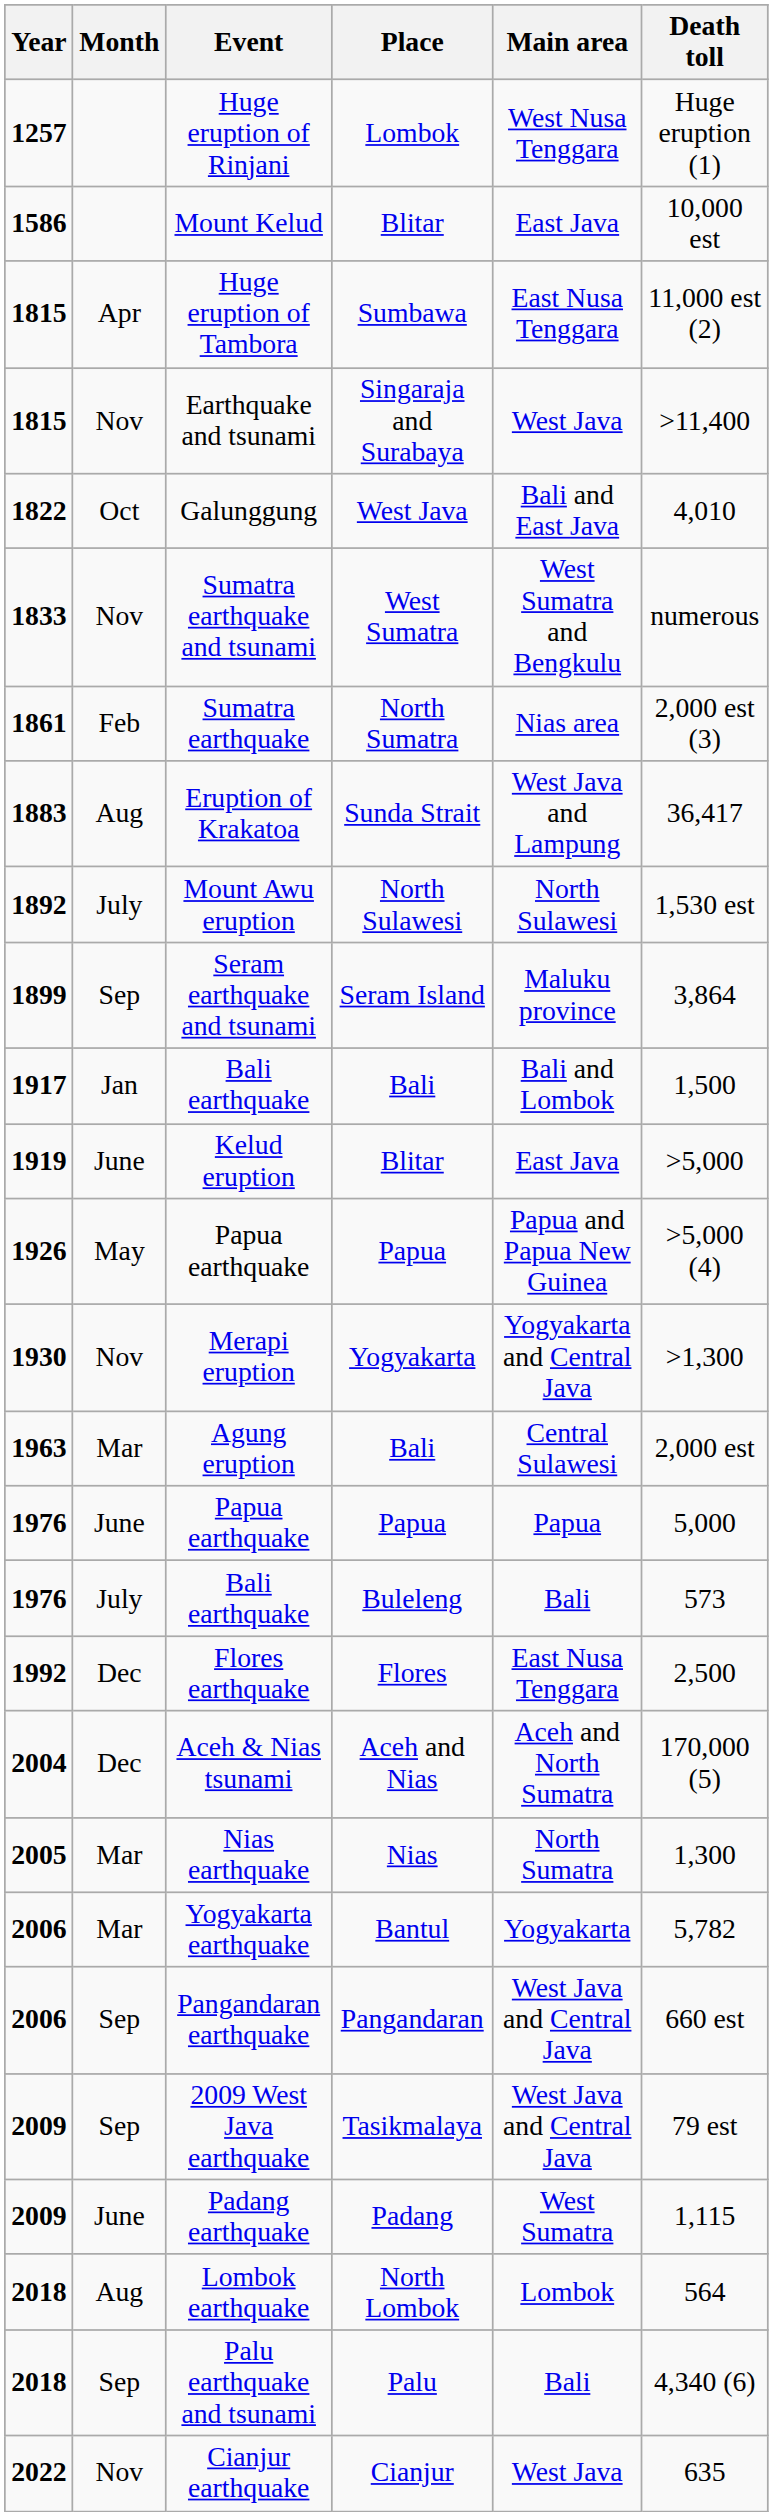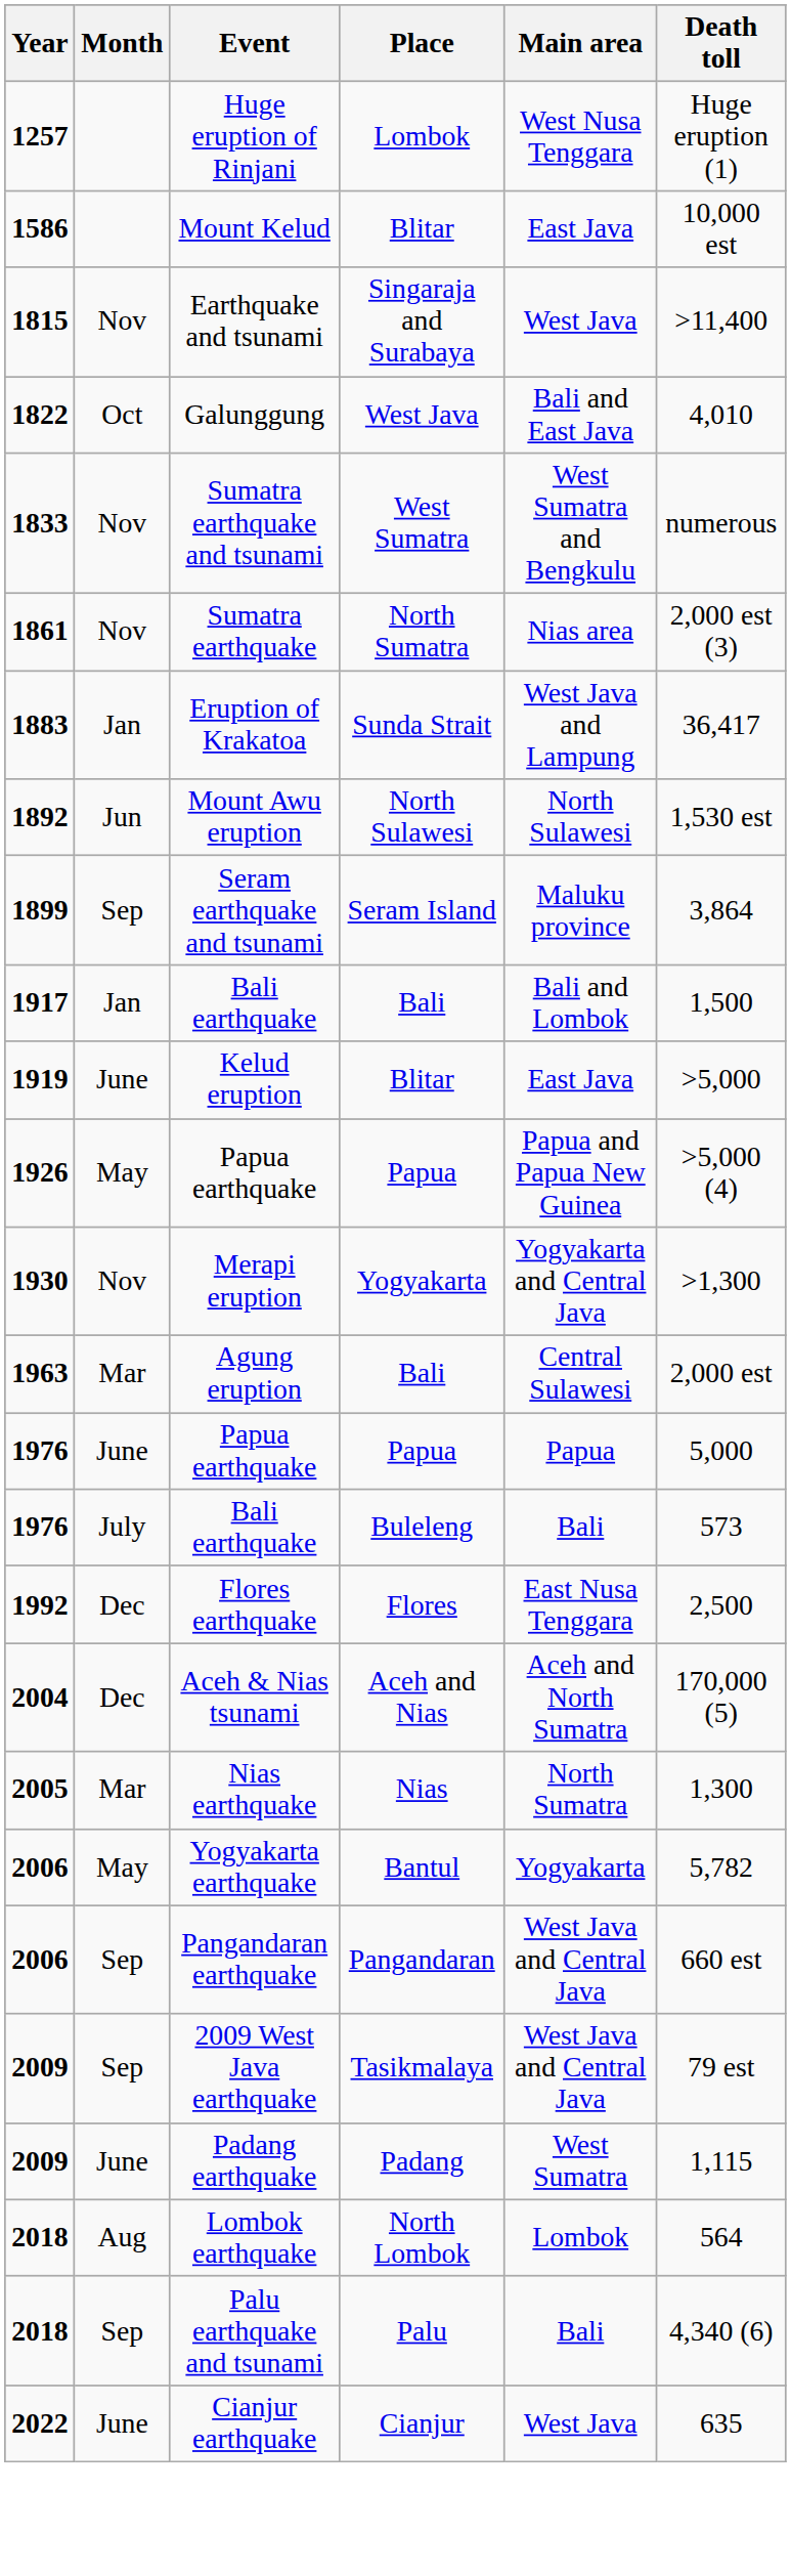 <table class="wikitable" style="text-align:center; width:50%;">
 <tr>
 <th>Year</th>
 <th>Month</th>
 <th>Event</th>
 <th>Place</th>
 <th>Main area</th>
 <th>Death toll</th>
 </tr>
 <tr>
 <td><strong>1257</strong></td>
 <td></td>
 <td><a href='#'>Huge eruption of Rinjani</a></td>
 <td><a href='#'>Lombok</a></td>
 <td><a href='#'>West Nusa Tenggara</a></td>
 <td>Huge eruption (1)</td>
 </tr>
 <tr>
 <td><strong>1586</strong></td>
 <td></td>
 <td><a href='#'>Mount Kelud</a></td>
 <td><a href='#'>Blitar</a></td>
 <td><a href='#'>East Java</a></td>
 <td>10,000 est</td>
 </tr>
 <tr>
 <td><strong>1815</strong></td>
-<td>Apr</td>
-<td><a href='#'>Huge eruption of Tambora</a></td>
-<td><a href='#'>Sumbawa</a></td>
-<td><a href='#'>East Nusa Tenggara</a></td>
-<td>11,000 est (2)</td>
-</tr>
-<tr>
-<td><strong>1815</strong></td>
 <td>Nov</td>
 <td>Earthquake and tsunami</td>
 <td><a href='#'>Singaraja</a> and <a href='#'>Surabaya</a></td>
 <td><a href='#'>West Java</a></td>
 <td>>11,400</td>
 </tr>
 <tr>
 <td><strong>1822</strong></td>
 <td>Oct</td>
 <td>Galunggung</td>
 <td><a href='#'>West Java</a></td>
 <td><a href='#'>Bali</a> and <a href='#'>East Java</a></td>
 <td>4,010</td>
 </tr>
 <tr>
 <td><strong>1833</strong></td>
 <td>Nov</td>
 <td><a href='#'>Sumatra earthquake and tsunami</a></td>
 <td><a href='#'>West Sumatra</a></td>
 <td><a href='#'>West Sumatra</a> and <a href='#'>Bengkulu</a></td>
 <td>numerous</td>
 </tr>
 <tr>
 <td><strong>1861</strong></td>
-<td>Feb</td>
+<td>Nov</td>
 <td><a href='#'>Sumatra earthquake</a></td>
 <td><a href='#'>North Sumatra</a></td>
 <td><a href='#'>Nias area</a></td>
 <td>2,000 est (3)</td>
 </tr>
 <tr>
 <td><strong>1883</strong></td>
-<td>Aug</td>
+<td>Jan</td>
 <td><a href='#'>Eruption of Krakatoa</a></td>
 <td><a href='#'>Sunda Strait</a></td>
 <td><a href='#'>West Java</a> and <a href='#'>Lampung</a></td>
 <td>36,417</td>
 </tr>
 <tr>
 <td><strong>1892</strong></td>
-<td>July</td>
+<td>Jun</td>
 <td><a href='#'>Mount Awu eruption</a></td>
 <td><a href='#'>North Sulawesi</a></td>
 <td><a href='#'>North Sulawesi</a></td>
 <td>1,530 est</td>
 </tr>
 <tr>
 <td><strong>1899</strong></td>
 <td>Sep</td>
 <td><a href='#'>Seram earthquake and tsunami</a></td>
 <td><a href='#'>Seram Island</a></td>
 <td><a href='#'>Maluku province</a></td>
 <td>3,864</td>
 </tr>
 <tr>
 <td><strong>1917</strong></td>
 <td>Jan</td>
 <td><a href='#'>Bali earthquake</a></td>
 <td><a href='#'>Bali</a></td>
 <td><a href='#'>Bali</a> and <a href='#'>Lombok</a></td>
 <td>1,500</td>
 </tr>
 <tr>
 <td><strong>1919</strong></td>
 <td>June</td>
 <td><a href='#'>Kelud eruption</a></td>
 <td><a href='#'>Blitar</a></td>
 <td><a href='#'>East Java</a></td>
 <td>>5,000</td>
 </tr>
 <tr>
 <td><strong>1926</strong></td>
 <td>May</td>
 <td>Papua earthquake</td>
 <td><a href='#'>Papua</a></td>
 <td><a href='#'>Papua</a> and <a href='#'>Papua New Guinea</a></td>
 <td>>5,000 (4)</td>
 </tr>
 <tr>
 <td><strong>1930</strong></td>
 <td>Nov</td>
 <td><a href='#'>Merapi eruption</a></td>
 <td><a href='#'>Yogyakarta</a></td>
 <td><a href='#'>Yogyakarta</a> and <a href='#'>Central Java</a></td>
 <td>>1,300</td>
 </tr>
 <tr>
 <td><strong>1963</strong></td>
 <td>Mar</td>
 <td><a href='#'>Agung eruption</a></td>
 <td><a href='#'>Bali</a></td>
 <td><a href='#'>Central Sulawesi</a></td>
 <td>2,000 est</td>
 </tr>
 <tr>
 <td><strong>1976</strong></td>
 <td>June</td>
 <td><a href='#'>Papua earthquake</a></td>
 <td><a href='#'>Papua</a></td>
 <td><a href='#'>Papua</a></td>
 <td>5,000</td>
 </tr>
 <tr>
 <td><strong>1976</strong></td>
 <td>July</td>
 <td><a href='#'>Bali earthquake</a></td>
 <td><a href='#'>Buleleng</a></td>
 <td><a href='#'>Bali</a></td>
 <td>573</td>
 </tr>
 <tr>
 <td><strong>1992</strong></td>
 <td>Dec</td>
 <td><a href='#'>Flores earthquake</a></td>
 <td><a href='#'>Flores</a></td>
 <td><a href='#'>East Nusa Tenggara</a></td>
 <td>2,500</td>
 </tr>
 <tr>
 <td><strong>2004</strong></td>
 <td>Dec</td>
 <td><a href='#'>Aceh & Nias tsunami</a></td>
 <td><a href='#'>Aceh</a> and <a href='#'>Nias</a></td>
 <td><a href='#'>Aceh</a> and <a href='#'>North Sumatra</a></td>
 <td>170,000 (5)</td>
 </tr>
 <tr>
 <td><strong>2005</strong></td>
 <td>Mar</td>
 <td><a href='#'>Nias earthquake</a></td>
 <td><a href='#'>Nias</a></td>
 <td><a href='#'>North Sumatra</a></td>
 <td>1,300</td>
 </tr>
 <tr>
 <td><strong>2006</strong></td>
-<td>Mar</td>
+<td>May</td>
 <td><a href='#'>Yogyakarta earthquake</a></td>
 <td><a href='#'>Bantul</a></td>
 <td><a href='#'>Yogyakarta</a></td>
 <td>5,782</td>
 </tr>
 <tr>
 <td><strong>2006</strong></td>
 <td>Sep</td>
 <td><a href='#'>Pangandaran earthquake</a></td>
 <td><a href='#'>Pangandaran</a></td>
 <td><a href='#'>West Java</a> and <a href='#'>Central Java</a></td>
 <td>660 est</td>
 </tr>
 <tr>
 <td><strong>2009</strong></td>
 <td>Sep</td>
 <td><a href='#'>2009 West Java earthquake</a></td>
 <td><a href='#'>Tasikmalaya</a></td>
 <td><a href='#'>West Java</a> and <a href='#'>Central Java</a></td>
 <td>79 est</td>
 </tr>
 <tr>
 <td><strong>2009</strong></td>
 <td>June</td>
 <td><a href='#'>Padang earthquake</a></td>
 <td><a href='#'>Padang</a></td>
 <td><a href='#'>West Sumatra</a></td>
 <td>1,115</td>
 </tr>
 <tr>
 <td><strong>2018</strong></td>
 <td>Aug</td>
 <td><a href='#'>Lombok earthquake</a></td>
 <td><a href='#'>North Lombok</a></td>
 <td><a href='#'>Lombok</a></td>
 <td>564</td>
 </tr>
 <tr>
 <td><strong>2018</strong></td>
 <td>Sep</td>
 <td><a href='#'>Palu earthquake and tsunami</a></td>
 <td><a href='#'>Palu</a></td>
 <td><a href='#'>Bali</a></td>
 <td>4,340 (6)</td>
 </tr>
 <tr>
 <td><strong>2022</strong></td>
-<td>Nov</td>
+<td>June</td>
 <td><a href='#'>Cianjur earthquake</a></td>
 <td><a href='#'>Cianjur</a></td>
 <td><a href='#'>West Java</a></td>
 <td>635</td>
 </tr>
 </table>
